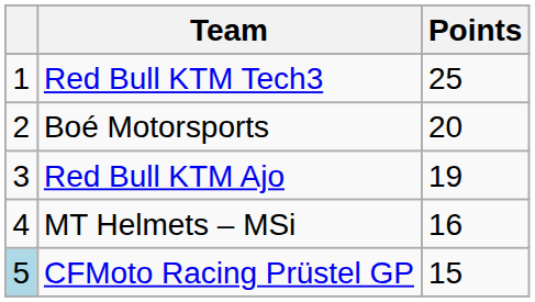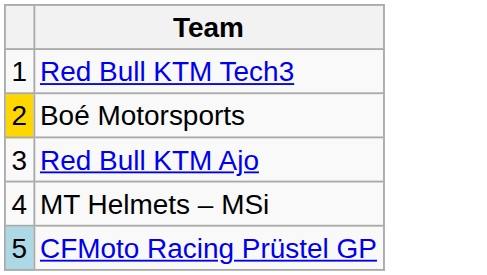 <table class="wikitable" style="font-size: 95%;">
 <tr>
 <th></th>
 <th>Team</th>
-<th>Points</th>
 </tr>
 <tr>
 <td align=center>1</td>
 <td> <a href='#'>Red Bull KTM Tech3</a></td>
-<td align=left>25</td>
 </tr>
 <tr>
-<td align=center>2</td>
+<td align=center style="background: gold;">2</td>
 <td> Boé Motorsports</td>
-<td align=left>20</td>
 </tr>
 <tr>
 <td align=center>3</td>
 <td> <a href='#'>Red Bull KTM Ajo</a></td>
-<td align=left>19</td>
 </tr>
 <tr>
 <td align=center>4</td>
 <td> MT Helmets – MSi</td>
-<td align=left>16</td>
 </tr>
 <tr>
 <td align=center style="background: lightblue;">5</td>
 <td> <a href='#'>CFMoto Racing Prüstel GP</a></td>
-<td align=left>15</td>
 </tr>
 </table>
